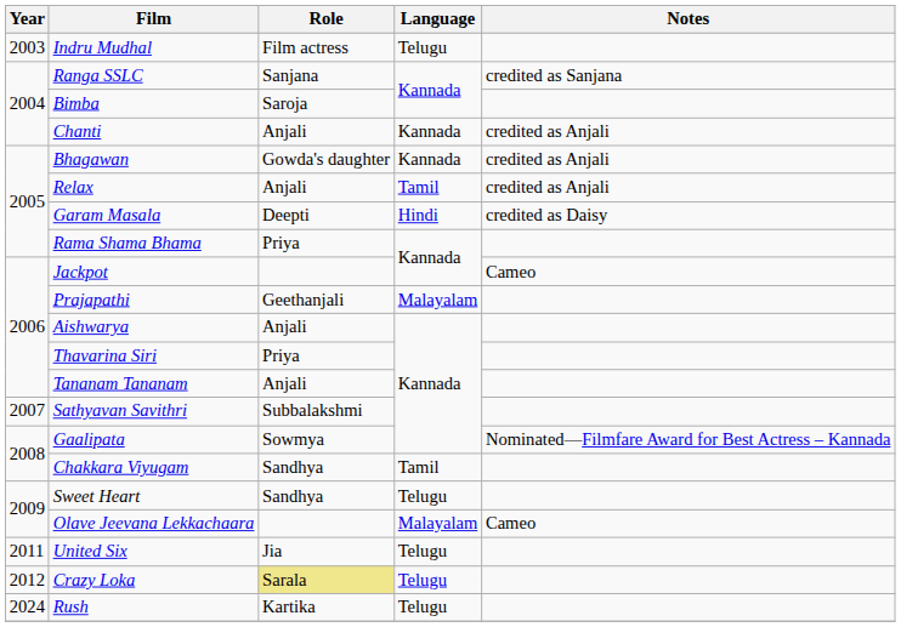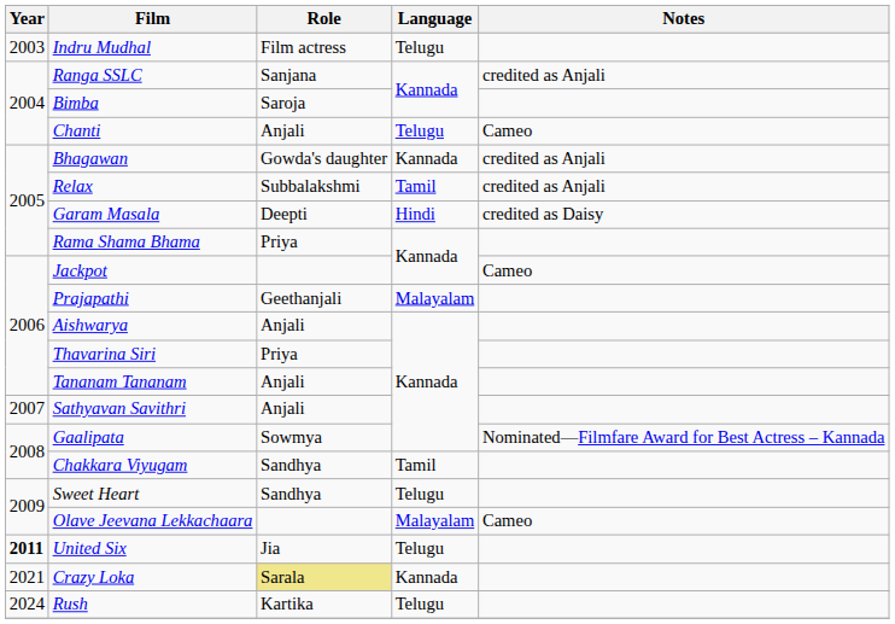 <table class="wikitable sortable">
 <tr style="background:#ccc; text-align:center;">
 <th>Year</th>
 <th>Film</th>
 <th>Role</th>
 <th>Language</th>
 <th>Notes</th>
 </tr>
 <tr>
 <td>2003</td>
 <td><em><a href='#'>Indru Mudhal</a></em></td>
 <td>Film actress</td>
 <td>Telugu</td>
 <td></td>
 </tr>
 <tr>
 <td rowspan="3">2004</td>
 <td><em><a href='#'>Ranga SSLC</a></em></td>
 <td>Sanjana</td>
 <td rowspan="2"><a href='#'>Kannada</a></td>
-<td>credited as Sanjana</td>
+<td>credited as Anjali</td>
 </tr>
 <tr>
 <td><em><a href='#'>Bimba</a></em></td>
 <td>Saroja</td>
 <td></td>
 </tr>
 <tr>
 <td><em><a href='#'>Chanti</a></em></td>
 <td>Anjali</td>
-<td>Kannada</td>
-<td>credited as Anjali</td>
+<td><a href='#'>Telugu</a></td>
+<td>Cameo</td>
 </tr>
 <tr>
 <td rowspan="4">2005</td>
 <td><em><a href='#'>Bhagawan</a></em></td>
 <td>Gowda's daughter</td>
 <td>Kannada</td>
 <td>credited as Anjali</td>
 </tr>
 <tr>
 <td><em><a href='#'>Relax</a></em></td>
-<td>Anjali</td>
+<td>Subbalakshmi</td>
 <td><a href='#'>Tamil</a></td>
 <td>credited as Anjali</td>
 </tr>
 <tr>
 <td><em><a href='#'>Garam Masala</a></em></td>
 <td>Deepti</td>
 <td><a href='#'>Hindi</a></td>
 <td>credited as Daisy</td>
 </tr>
 <tr>
 <td><em><a href='#'>Rama Shama Bhama</a></em></td>
 <td>Priya</td>
 <td rowspan="2">Kannada</td>
 <td></td>
 </tr>
 <tr>
 <td rowspan="5">2006</td>
 <td><em><a href='#'>Jackpot</a></em></td>
 <td></td>
 <td>Cameo</td>
 </tr>
 <tr>
 <td><em><a href='#'>Prajapathi</a></em></td>
 <td>Geethanjali</td>
 <td><a href='#'>Malayalam</a></td>
 <td></td>
 </tr>
 <tr>
 <td><em><a href='#'>Aishwarya</a></em></td>
 <td>Anjali</td>
 <td rowspan="5">Kannada</td>
 <td></td>
 </tr>
 <tr>
 <td><em><a href='#'>Thavarina Siri</a></em></td>
 <td>Priya</td>
 <td></td>
 </tr>
 <tr>
 <td><em><a href='#'>Tananam Tananam</a></em></td>
 <td>Anjali</td>
 <td></td>
 </tr>
 <tr>
 <td>2007</td>
 <td><em><a href='#'>Sathyavan Savithri</a></em></td>
-<td>Subbalakshmi</td>
+<td>Anjali</td>
 <td></td>
 </tr>
 <tr>
 <td rowspan="2">2008</td>
 <td><em><a href='#'>Gaalipata</a></em></td>
 <td>Sowmya</td>
 <td>Nominated—<a href='#'>Filmfare Award for Best Actress – Kannada</a></td>
 </tr>
 <tr>
 <td><em><a href='#'>Chakkara Viyugam</a></em></td>
 <td>Sandhya</td>
 <td>Tamil</td>
 <td></td>
 </tr>
 <tr>
 <td rowspan="2">2009</td>
 <td><em>Sweet Heart</em></td>
 <td>Sandhya</td>
 <td>Telugu</td>
 <td></td>
 </tr>
 <tr>
 <td><em><a href='#'>Olave Jeevana Lekkachaara</a></em></td>
 <td></td>
 <td><a href='#'>Malayalam</a></td>
 <td>Cameo</td>
 </tr>
 <tr>
-<td>2011</td>
+<td><strong>2011</strong></td>
 <td><em><a href='#'>United Six</a></em></td>
 <td>Jia</td>
 <td>Telugu</td>
 <td></td>
 </tr>
 <tr>
-<td>2012</td>
+<td>2021</td>
 <td><em><a href='#'>Crazy Loka</a></em></td>
 <td style="background: khaki;">Sarala</td>
-<td><a href='#'>Telugu</a></td>
+<td>Kannada</td>
 <td></td>
 </tr>
 <tr>
 <td>2024</td>
 <td><em><a href='#'>Rush</a></em></td>
 <td>Kartika</td>
 <td>Telugu</td>
 <td></td>
 </tr>
 <tr>
 </tr>
 </table>
